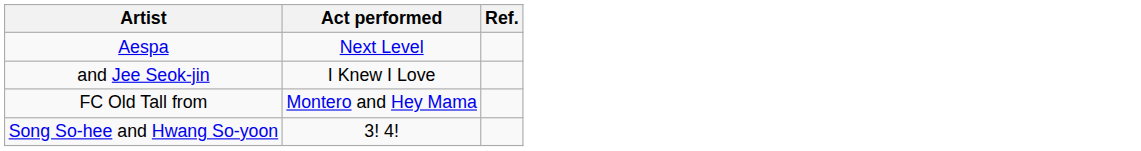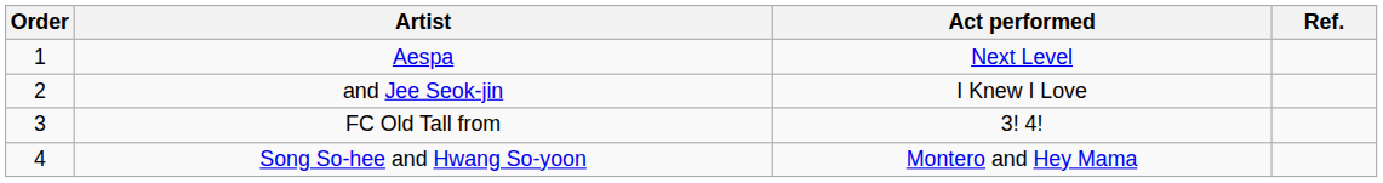 <table class="wikitable" style="text-align:center;">
 <tr>
+<th scope="col" width="5%">Order</th>
 <th scope="col">Artist</th>
 <th scope="col">Act performed</th>
 <th>Ref.</th>
 </tr>
 <tr>
+<td>1</td>
 <td><a href='#'>Aespa</a></td>
 <td><a href='#'>Next Level</a></td>
 <td></td>
 </tr>
 <tr>
+<td>2</td>
 <td> and <a href='#'>Jee Seok-jin</a></td>
 <td>I Knew I Love</td>
 <td></td>
 </tr>
 <tr>
+<td>3</td>
 <td>FC Old Tall from <em></em></td>
+<td>3! 4! <br></td>
+<td></td>
+</tr>
+<tr>
+<td>4</td>
+<td><a href='#'>Song So-hee</a> and <a href='#'>Hwang So-yoon</a></td>
 <td><a href='#'>Montero</a> and <a href='#'>Hey Mama</a></td>
 <td></td>
 </tr>
-<tr>
-<td><a href='#'>Song So-hee</a> and <a href='#'>Hwang So-yoon</a></td>
-<td>3! 4! <br></td>
-<td></td>
-</tr>
 </table>
